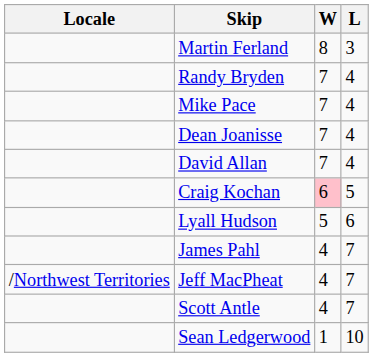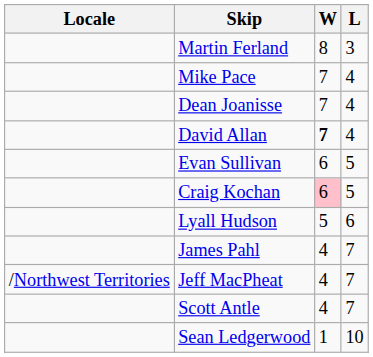 <table class="wikitable" border="1">
 <tr>
 <th>Locale</th>
 <th>Skip</th>
 <th>W</th>
 <th>L</th>
 </tr>
 <tr>
 <td></td>
 <td><a href='#'>Martin Ferland</a></td>
 <td>8</td>
 <td>3</td>
-</tr>
-<tr>
-<td></td>
-<td><a href='#'>Randy Bryden</a></td>
-<td>7</td>
-<td>4</td>
 </tr>
 <tr>
 <td></td>
 <td><a href='#'>Mike Pace</a></td>
 <td>7</td>
 <td>4</td>
 </tr>
 <tr>
 <td></td>
 <td><a href='#'>Dean Joanisse</a></td>
 <td>7</td>
 <td>4</td>
 </tr>
 <tr>
 <td></td>
 <td><a href='#'>David Allan</a></td>
-<td>7</td>
+<td><strong>7</strong></td>
 <td>4</td>
+</tr>
+<tr>
+<td></td>
+<td><a href='#'>Evan Sullivan</a></td>
+<td>6</td>
+<td>5</td>
 </tr>
 <tr>
 <td></td>
 <td><a href='#'>Craig Kochan</a></td>
 <td style="background: pink;">6</td>
 <td>5</td>
 </tr>
 <tr>
 <td></td>
 <td><a href='#'>Lyall Hudson</a></td>
 <td>5</td>
 <td>6</td>
 </tr>
 <tr>
 <td></td>
 <td><a href='#'>James Pahl</a></td>
 <td>4</td>
 <td>7</td>
 </tr>
 <tr>
 <td>/<a href='#'>Northwest Territories</a></td>
 <td><a href='#'>Jeff MacPheat</a></td>
 <td>4</td>
 <td>7</td>
 </tr>
 <tr>
 <td></td>
 <td><a href='#'>Scott Antle</a></td>
 <td>4</td>
 <td>7</td>
 </tr>
 <tr>
 <td></td>
 <td><a href='#'>Sean Ledgerwood</a></td>
 <td>1</td>
 <td>10</td>
 </tr>
 </table>
